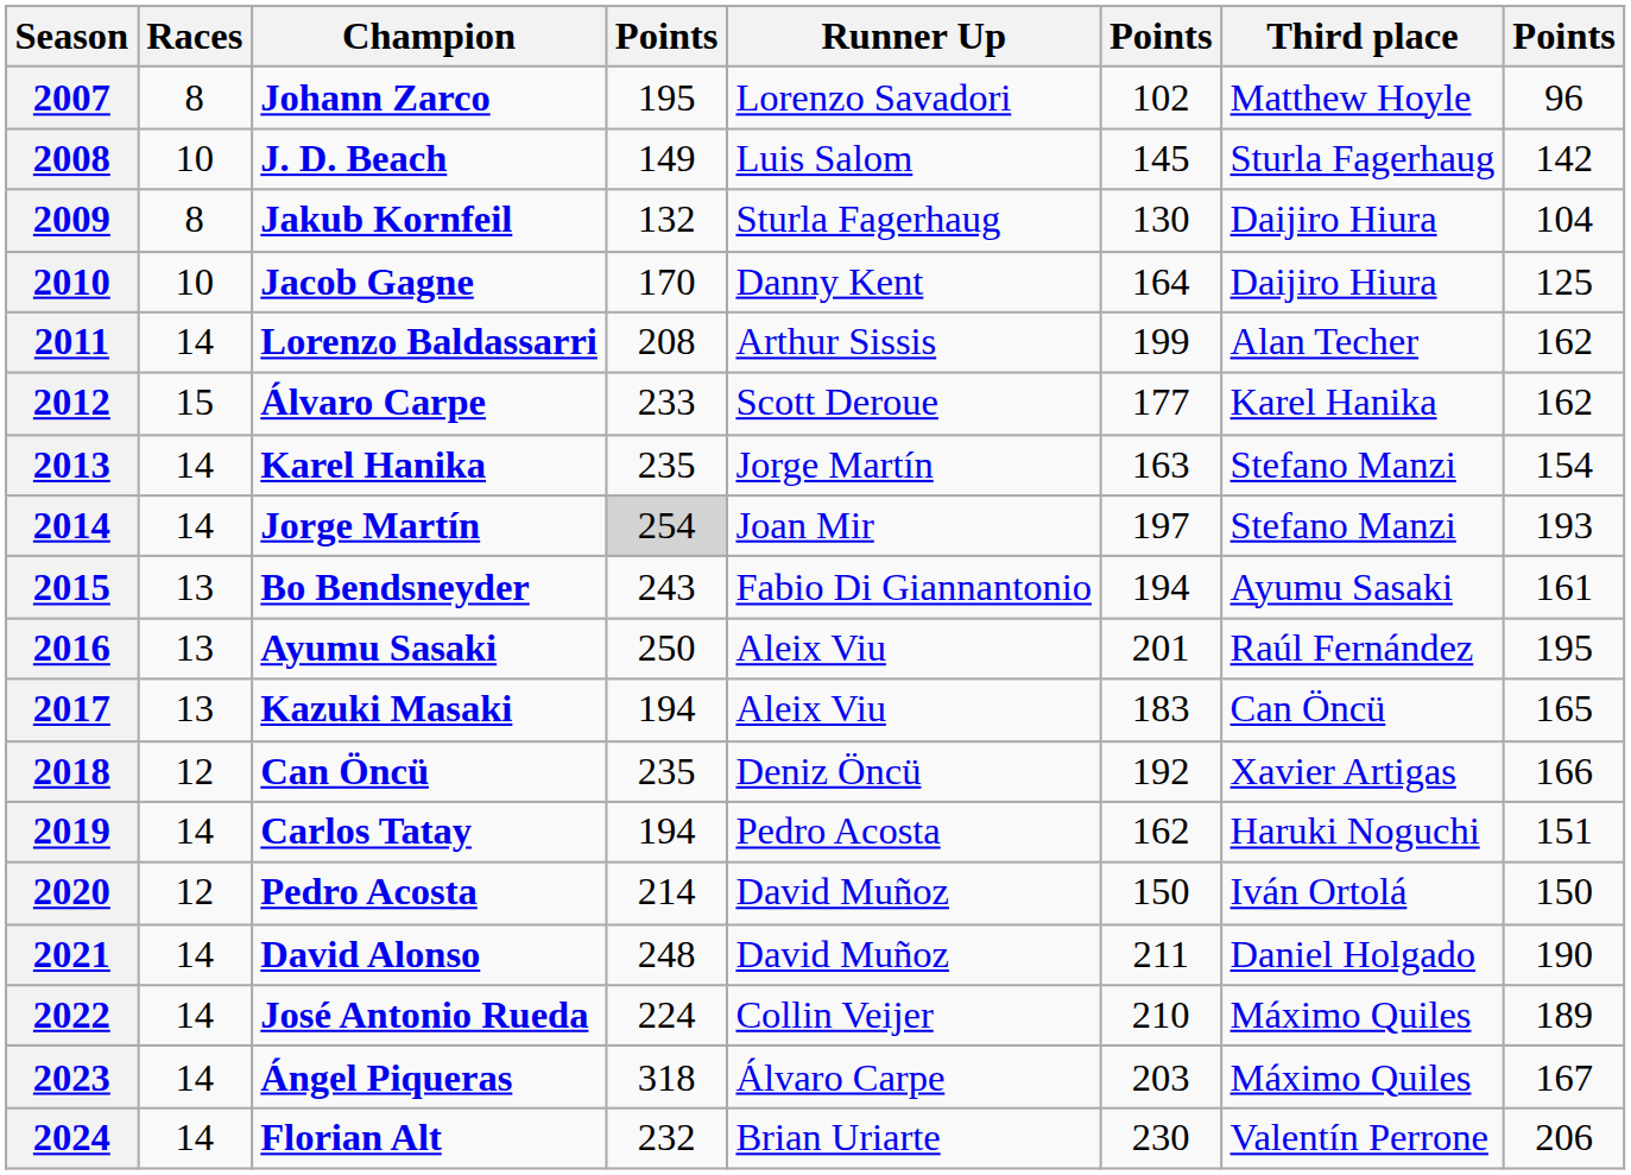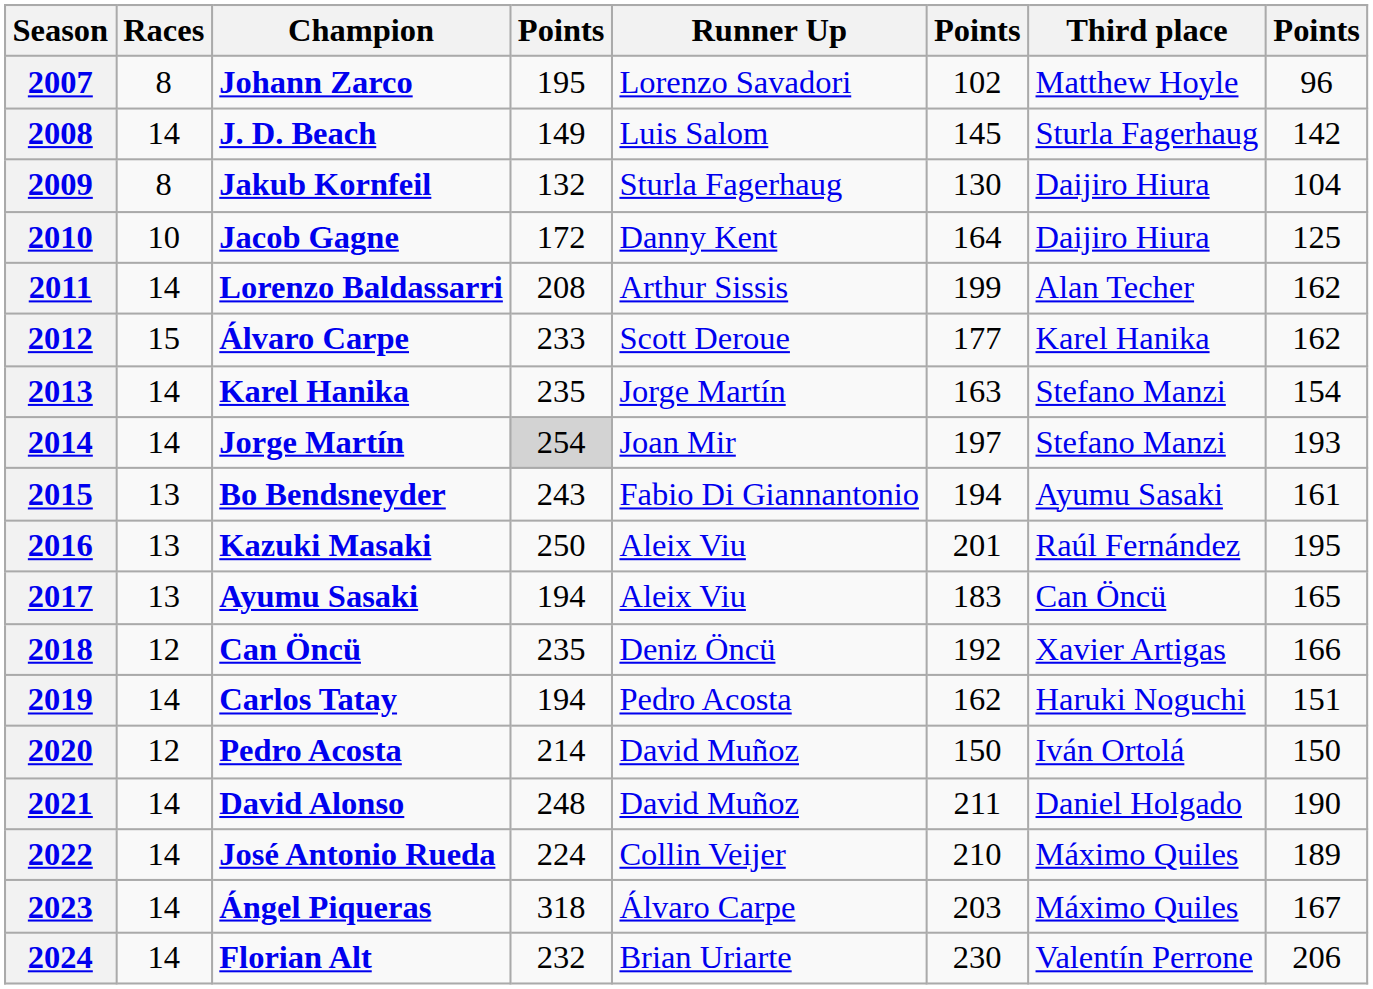 <table class="wikitable">
 <tr>
 <th>Season</th>
 <th>Races</th>
 <th>Champion</th>
 <th>Points</th>
 <th>Runner Up</th>
 <th>Points</th>
 <th>Third place</th>
 <th>Points</th>
 </tr>
 <tr>
 <th><a href='#'>2007</a></th>
 <td align=center>8</td>
 <td> <strong><a href='#'>Johann Zarco</a></strong></td>
 <td align=center>195</td>
 <td> <a href='#'>Lorenzo Savadori</a></td>
 <td align=center>102</td>
 <td> <a href='#'>Matthew Hoyle</a></td>
 <td align=center>96</td>
 </tr>
 <tr>
 <th><a href='#'>2008</a></th>
-<td align=center>10</td>
+<td align=center>14</td>
 <td> <strong><a href='#'>J. D. Beach</a></strong></td>
 <td align=center>149</td>
 <td> <a href='#'>Luis Salom</a></td>
 <td align=center>145</td>
 <td> <a href='#'>Sturla Fagerhaug</a></td>
 <td align=center>142</td>
 </tr>
 <tr>
 <th><a href='#'>2009</a></th>
 <td align=center>8</td>
 <td> <strong><a href='#'>Jakub Kornfeil</a></strong></td>
 <td align=center>132</td>
 <td> <a href='#'>Sturla Fagerhaug</a></td>
 <td align=center>130</td>
 <td> <a href='#'>Daijiro Hiura</a></td>
 <td align=center>104</td>
 </tr>
 <tr>
 <th><a href='#'>2010</a></th>
 <td align=center>10</td>
 <td> <strong><a href='#'>Jacob Gagne</a></strong></td>
-<td align=center>170</td>
+<td align=center>172</td>
 <td> <a href='#'>Danny Kent</a></td>
 <td align=center>164</td>
 <td> <a href='#'>Daijiro Hiura</a></td>
 <td align=center>125</td>
 </tr>
 <tr>
 <th><a href='#'>2011</a></th>
 <td align=center>14</td>
 <td> <strong><a href='#'>Lorenzo Baldassarri</a></strong></td>
 <td align=center>208</td>
 <td> <a href='#'>Arthur Sissis</a></td>
 <td align=center>199</td>
 <td> <a href='#'>Alan Techer</a></td>
 <td align=center>162</td>
 </tr>
 <tr>
 <th><a href='#'>2012</a></th>
 <td align=center>15</td>
 <td> <strong><a href='#'>Álvaro Carpe</a></strong></td>
 <td align=center>233</td>
 <td> <a href='#'>Scott Deroue</a></td>
 <td align=center>177</td>
 <td> <a href='#'>Karel Hanika</a></td>
 <td align=center>162</td>
 </tr>
 <tr>
 <th><a href='#'>2013</a></th>
 <td align=center>14</td>
 <td> <strong><a href='#'>Karel Hanika</a></strong></td>
 <td align=center>235</td>
 <td> <a href='#'>Jorge Martín</a></td>
 <td align=center>163</td>
 <td> <a href='#'>Stefano Manzi</a></td>
 <td align=center>154</td>
 </tr>
 <tr>
 <th><a href='#'>2014</a></th>
 <td align=center>14</td>
 <td> <strong><a href='#'>Jorge Martín</a></strong></td>
 <td align=center style="background: lightgrey;">254</td>
 <td> <a href='#'>Joan Mir</a></td>
 <td align=center>197</td>
 <td> <a href='#'>Stefano Manzi</a></td>
 <td align=center>193</td>
 </tr>
 <tr>
 <th><a href='#'>2015</a></th>
 <td align=center>13</td>
 <td> <strong><a href='#'>Bo Bendsneyder</a></strong></td>
 <td align=center>243</td>
 <td> <a href='#'>Fabio Di Giannantonio</a></td>
 <td align=center>194</td>
 <td> <a href='#'>Ayumu Sasaki</a></td>
 <td align=center>161</td>
 </tr>
 <tr>
 <th><a href='#'>2016</a></th>
 <td align=center>13</td>
-<td> <strong><a href='#'>Ayumu Sasaki</a></strong></td>
+<td> <strong><a href='#'>Kazuki Masaki</a></strong></td>
 <td align=center>250</td>
 <td> <a href='#'>Aleix Viu</a></td>
 <td align=center>201</td>
 <td> <a href='#'>Raúl Fernández</a></td>
 <td align=center>195</td>
 </tr>
 <tr>
 <th><a href='#'>2017</a></th>
 <td align=center>13</td>
-<td> <strong><a href='#'>Kazuki Masaki</a></strong></td>
+<td> <strong><a href='#'>Ayumu Sasaki</a></strong></td>
 <td align=center>194</td>
 <td> <a href='#'>Aleix Viu</a></td>
 <td align=center>183</td>
 <td> <a href='#'>Can Öncü</a></td>
 <td align=center>165</td>
 </tr>
 <tr>
 <th><a href='#'>2018</a></th>
 <td align=center>12</td>
 <td> <strong><a href='#'>Can Öncü</a></strong></td>
 <td align=center>235</td>
 <td> <a href='#'>Deniz Öncü</a></td>
 <td align=center>192</td>
 <td> <a href='#'>Xavier Artigas</a></td>
 <td align=center>166</td>
 </tr>
 <tr>
 <th><a href='#'>2019</a></th>
 <td align=center>14</td>
 <td> <strong><a href='#'>Carlos Tatay</a></strong></td>
 <td align=center>194</td>
 <td> <a href='#'>Pedro Acosta</a></td>
 <td align=center>162</td>
 <td> <a href='#'>Haruki Noguchi</a></td>
 <td align=center>151</td>
 </tr>
 <tr>
 <th><a href='#'>2020</a></th>
 <td align=center>12</td>
 <td> <strong><a href='#'>Pedro Acosta</a></strong></td>
 <td align=center>214</td>
 <td> <a href='#'>David Muñoz</a></td>
 <td align=center>150</td>
 <td> <a href='#'>Iván Ortolá</a></td>
 <td align=center>150</td>
 </tr>
 <tr>
 <th><a href='#'>2021</a></th>
 <td align=center>14</td>
 <td> <strong><a href='#'>David Alonso</a></strong></td>
 <td align=center>248</td>
 <td> <a href='#'>David Muñoz</a></td>
 <td align=center>211</td>
 <td> <a href='#'>Daniel Holgado</a></td>
 <td align=center>190</td>
 </tr>
 <tr>
 <th><a href='#'>2022</a></th>
 <td align=center>14</td>
 <td> <strong><a href='#'>José Antonio Rueda</a></strong></td>
 <td align=center>224</td>
 <td> <a href='#'>Collin Veijer</a></td>
 <td align=center>210</td>
 <td> <a href='#'>Máximo Quiles</a></td>
 <td align=center>189</td>
 </tr>
 <tr>
 <th><a href='#'>2023</a></th>
 <td align=center>14</td>
 <td> <strong><a href='#'>Ángel Piqueras</a></strong></td>
 <td align=center>318</td>
 <td> <a href='#'>Álvaro Carpe</a></td>
 <td align=center>203</td>
 <td> <a href='#'>Máximo Quiles</a></td>
 <td align=center>167</td>
 </tr>
 <tr>
 <th><a href='#'>2024</a></th>
 <td align=center>14</td>
 <td> <strong><a href='#'>Florian Alt</a></strong></td>
 <td align=center>232</td>
 <td> <a href='#'>Brian Uriarte</a></td>
 <td align=center>230</td>
 <td> <a href='#'>Valentín Perrone</a></td>
 <td align=center>206</td>
 </tr>
 </table>
